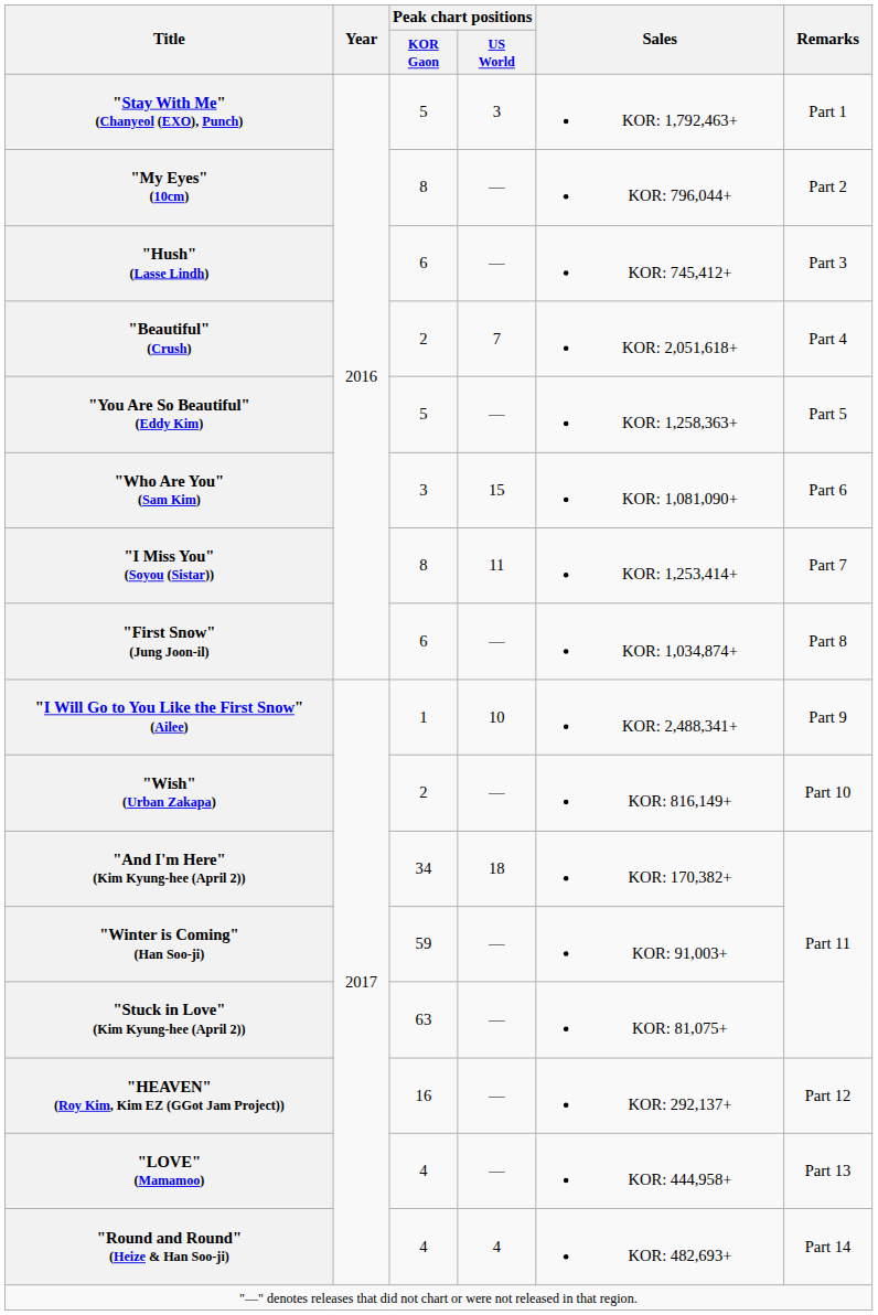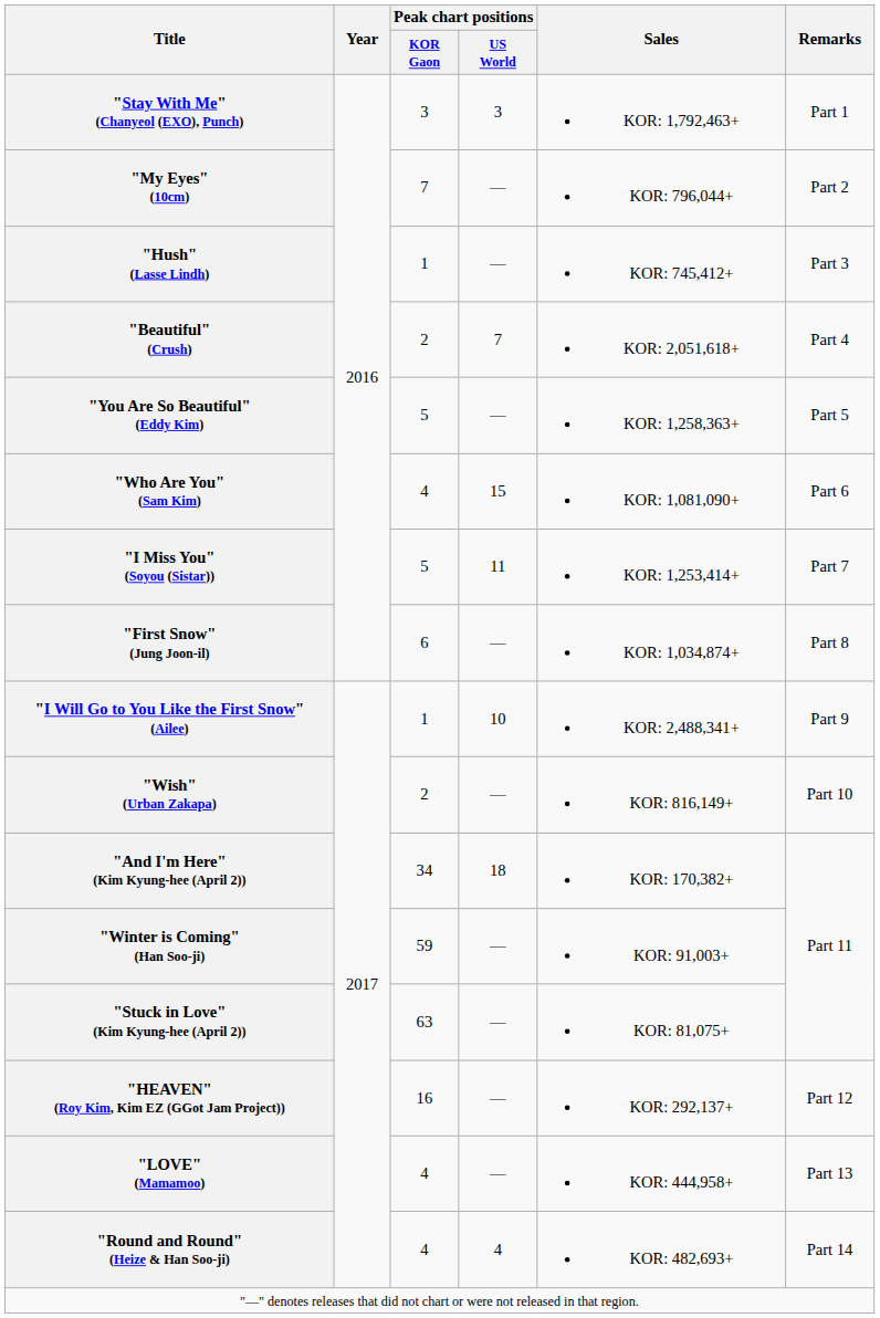 <table class="wikitable plainrowheaders" style="text-align:center;">
 <tr>
 <th scope="col" rowspan="2" style="width:20em;">Title</th>
 <th scope="col" rowspan="2" style="width:3em;">Year</th>
 <th scope="col" colspan="2">Peak chart positions</th>
 <th scope="col" rowspan="2" style="width:15em;">Sales</th>
 <th scope="col" rowspan="2" style="width:5em;">Remarks</th>
 </tr>
 <tr>
 <th><small><a href='#'>KOR</a></small><br><small><a href='#'>Gaon</a></small></th>
 <th><small><a href='#'>US<br>World</a></small></th>
 </tr>
 <tr>
 <th scope="row">"<a href='#'>Stay With Me</a>"<br><small>(<a href='#'>Chanyeol</a> (<a href='#'>EXO</a>),  <a href='#'>Punch</a>)</small></th>
 <td rowspan ="8">2016</td>
-<td>5</td>
+<td>3</td>
 <td>3</td>
 <td><br><ul><li>KOR: 1,792,463+</li></ul></td>
 <td>Part 1</td>
 </tr>
 <tr>
 <th scope="row">"My Eyes"<br><small>(<a href='#'>10cm</a>)</small></th>
-<td>8</td>
+<td>7</td>
 <td>—</td>
 <td><br><ul><li>KOR: 796,044+</li></ul></td>
 <td>Part 2</td>
 </tr>
 <tr>
 <th scope="row">"Hush"<br><small>(<a href='#'>Lasse Lindh</a>)</small></th>
-<td>6</td>
+<td>1</td>
 <td>—</td>
 <td><br><ul><li>KOR: 745,412+</li></ul></td>
 <td>Part 3</td>
 </tr>
 <tr>
 <th scope="row">"Beautiful"<br><small>(<a href='#'>Crush</a>)</small></th>
 <td>2</td>
 <td>7</td>
 <td><br><ul><li>KOR: 2,051,618+</li></ul></td>
 <td>Part 4</td>
 </tr>
 <tr>
 <th scope="row">"You Are So Beautiful"<br><small>(<a href='#'>Eddy Kim</a>)</small></th>
 <td>5</td>
 <td>—</td>
 <td><br><ul><li>KOR: 1,258,363+</li></ul></td>
 <td>Part 5</td>
 </tr>
 <tr>
 <th scope="row">"Who Are You"<br><small>(<a href='#'>Sam Kim</a>)</small></th>
-<td>3</td>
+<td>4</td>
 <td>15</td>
 <td><br><ul><li>KOR: 1,081,090+</li></ul></td>
 <td>Part 6</td>
 </tr>
 <tr>
 <th scope="row">"I Miss You"<br><small>(<a href='#'>Soyou</a> (<a href='#'>Sistar</a>))</small></th>
-<td>8</td>
+<td>5</td>
 <td>11</td>
 <td><br><ul><li>KOR: 1,253,414+</li></ul></td>
 <td>Part 7</td>
 </tr>
 <tr>
 <th scope="row">"First Snow"<br><small>(Jung Joon-il)</small></th>
 <td>6</td>
 <td>—</td>
 <td><br><ul><li>KOR: 1,034,874+</li></ul></td>
 <td>Part 8</td>
 </tr>
 <tr>
 <th scope="row">"<a href='#'>I Will Go to You Like the First Snow</a>"<br><small>(<a href='#'>Ailee</a>)</small></th>
 <td rowspan="8">2017</td>
 <td>1</td>
 <td>10</td>
 <td><br><ul><li>KOR: 2,488,341+</li></ul></td>
 <td>Part 9</td>
 </tr>
 <tr>
 <th scope="row">"Wish"<br><small>(<a href='#'>Urban Zakapa</a>)</small></th>
 <td>2</td>
 <td>—</td>
 <td><br><ul><li>KOR: 816,149+</li></ul></td>
 <td>Part 10</td>
 </tr>
 <tr>
 <th scope="row">"And I'm Here"<br><small>(Kim Kyung-hee (April 2))</small></th>
 <td>34</td>
 <td>18</td>
 <td><br><ul><li>KOR: 170,382+</li></ul></td>
 <td rowspan="3">Part 11</td>
 </tr>
 <tr>
 <th scope="row">"Winter is Coming"<br><small>(Han Soo-ji)</small></th>
 <td>59</td>
 <td>—</td>
 <td><br><ul><li>KOR: 91,003+</li></ul></td>
 </tr>
 <tr>
 <th scope="row">"Stuck in Love"<br><small>(Kim Kyung-hee (April 2))</small></th>
 <td>63</td>
 <td>—</td>
 <td><br><ul><li>KOR: 81,075+</li></ul></td>
 </tr>
 <tr>
 <th scope="row">"HEAVEN"<br><small>(<a href='#'>Roy Kim</a>, Kim EZ (GGot Jam Project))</small></th>
 <td>16</td>
 <td>—</td>
 <td><br><ul><li>KOR: 292,137+</li></ul></td>
 <td>Part 12</td>
 </tr>
 <tr>
 <th scope="row">"LOVE"<br><small>(<a href='#'>Mamamoo</a>)</small></th>
 <td>4</td>
 <td>—</td>
 <td><br><ul><li>KOR: 444,958+</li></ul></td>
 <td>Part 13</td>
 </tr>
 <tr>
 <th scope="row">"Round and Round"<br><small>(<a href='#'>Heize</a> & Han Soo-ji)</small></th>
 <td>4</td>
 <td>4</td>
 <td><br><ul><li>KOR: 482,693+</li></ul></td>
 <td>Part 14</td>
 </tr>
 <tr>
 <td colspan="8"><small>"—" denotes releases that did not chart or were not released in that region.</small></td>
 </tr>
 </table>
